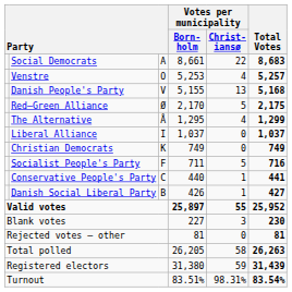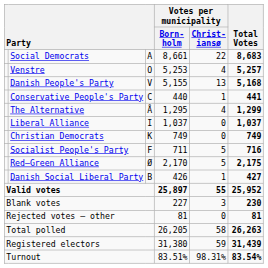 <table class="wikitable" border="1" style="text-align:right;">
 <tr>
 <th style="text-align:left;" valign=bottom rowspan=2 colspan=3>Party</th>
 <th colspan=2>Votes per municipality</th>
 <th align=center valign=bottom rowspan=2 width="50">Total Votes</th>
 </tr>
 <tr>
 <th align=center valign=bottom width="50"><a href='#'>Born- holm</a></th>
 <th align=center valign=bottom width="50"><a href='#'>Christ- iansø</a></th>
 </tr>
 <tr>
 <td></td>
 <td align=left><a href='#'>Social Democrats</a></td>
 <td align=left>A</td>
 <td>8,661</td>
 <td>22</td>
 <td><strong>8,683</strong></td>
 </tr>
 <tr>
 <td></td>
 <td align=left><a href='#'>Venstre</a></td>
 <td align=left>O</td>
 <td>5,253</td>
 <td>4</td>
 <td><strong>5,257</strong></td>
 </tr>
 <tr>
 <td></td>
 <td align=left><a href='#'>Danish People's Party</a></td>
 <td align=left>V</td>
 <td>5,155</td>
 <td>13</td>
 <td><strong>5,168</strong></td>
 </tr>
 <tr>
 <td></td>
-<td align=left><a href='#'>Red–Green Alliance</a></td>
-<td align=left>Ø</td>
-<td>2,170</td>
-<td>5</td>
-<td><strong>2,175</strong></td>
+<td align=left style="white-space: nowrap;"><a href='#'>Conservative People's Party</a></td>
+<td align=left>C</td>
+<td>440</td>
+<td>1</td>
+<td><strong>441</strong></td>
 </tr>
 <tr>
 <td></td>
 <td align=left><a href='#'>The Alternative</a></td>
 <td align=left>Å</td>
 <td>1,295</td>
 <td>4</td>
 <td><strong>1,299</strong></td>
 </tr>
 <tr>
 <td></td>
 <td align=left><a href='#'>Liberal Alliance</a></td>
 <td align=left>I</td>
 <td>1,037</td>
 <td>0</td>
 <td><strong>1,037</strong></td>
 </tr>
 <tr>
 <td></td>
 <td align=left><a href='#'>Christian Democrats</a></td>
 <td align=left>K</td>
 <td>749</td>
 <td>0</td>
 <td><strong>749</strong></td>
 </tr>
 <tr>
 <td></td>
 <td align=left><a href='#'>Socialist People's Party</a></td>
 <td align=left>F</td>
 <td>711</td>
 <td>5</td>
 <td><strong>716</strong></td>
 </tr>
 <tr>
 <td></td>
-<td align=left style="white-space: nowrap;"><a href='#'>Conservative People's Party</a></td>
-<td align=left>C</td>
-<td>440</td>
-<td>1</td>
-<td><strong>441</strong></td>
+<td align=left><a href='#'>Red–Green Alliance</a></td>
+<td align=left>Ø</td>
+<td>2,170</td>
+<td>5</td>
+<td><strong>2,175</strong></td>
 </tr>
 <tr>
 <td></td>
 <td align=left><a href='#'>Danish Social Liberal Party</a></td>
 <td align=left>B</td>
 <td>426</td>
 <td>1</td>
 <td><strong>427</strong></td>
 </tr>
 <tr style="font-weight:bold">
 <td align=left colspan=3>Valid votes</td>
 <td>25,897</td>
 <td>55</td>
 <td>25,952</td>
 </tr>
 <tr>
 <td align=left colspan=3>Blank votes</td>
 <td>227</td>
 <td>3</td>
 <td><strong>230</strong></td>
 </tr>
 <tr>
 <td align=left colspan=3>Rejected votes – other</td>
 <td>81</td>
 <td>0</td>
 <td><strong>81</strong></td>
 </tr>
 <tr>
 <td align=left colspan=3>Total polled</td>
 <td>26,205</td>
 <td>58</td>
 <td><strong>26,263</strong></td>
 </tr>
 <tr>
 <td align=left colspan=3>Registered electors</td>
 <td>31,380</td>
 <td>59</td>
 <td><strong>31,439</strong></td>
 </tr>
 <tr>
 <td align=left colspan=3>Turnout</td>
 <td>83.51%</td>
 <td>98.31%</td>
 <td><strong>83.54%</strong></td>
 </tr>
 </table>
